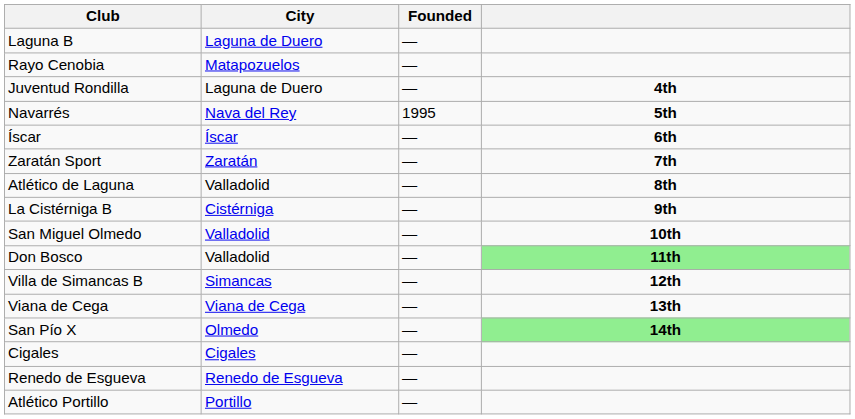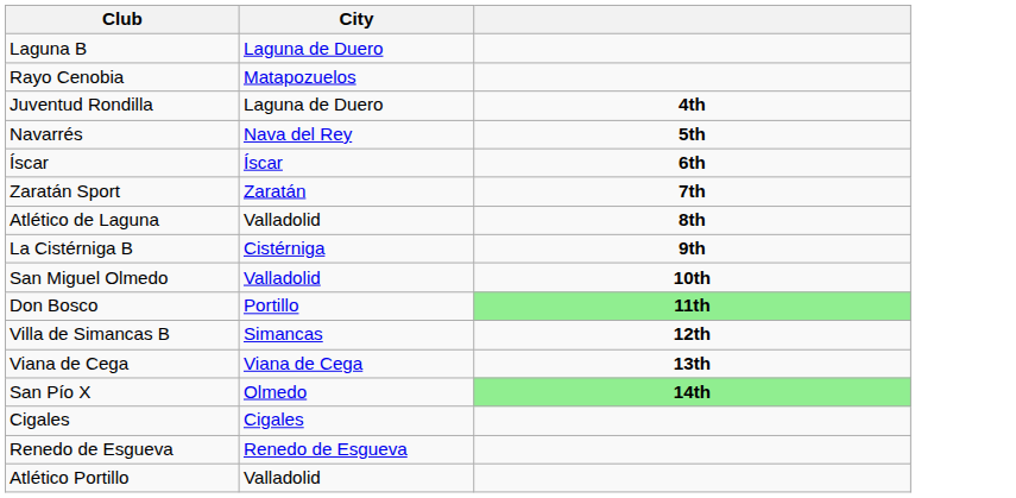 <table class="wikitable sortable">
 <tr>
 <th width=200>Club</th>
 <th width=200>City</th>
-<th width=80>Founded</th>
 <th width=380></th>
 </tr>
 <tr>
 <td>Laguna B</td>
 <td><a href='#'>Laguna de Duero</a></td>
-<td>—</td>
 <td align=center><strong></strong></td>
 </tr>
 <tr>
 <td>Rayo Cenobia</td>
 <td><a href='#'>Matapozuelos</a></td>
-<td>—</td>
 <td align=center><strong></strong></td>
 </tr>
 <tr>
 <td>Juventud Rondilla</td>
 <td>Laguna de Duero</td>
-<td>—</td>
 <td align=center><strong>4th</strong></td>
 </tr>
 <tr>
 <td>Navarrés</td>
 <td><a href='#'>Nava del Rey</a></td>
-<td>1995</td>
 <td align=center><strong>5th</strong></td>
 </tr>
 <tr>
 <td>Íscar</td>
 <td><a href='#'>Íscar</a></td>
-<td>—</td>
 <td align=center><strong>6th</strong></td>
 </tr>
 <tr>
 <td>Zaratán Sport</td>
 <td><a href='#'>Zaratán</a></td>
-<td>—</td>
 <td align=center><strong>7th</strong></td>
 </tr>
 <tr>
 <td>Atlético de Laguna</td>
 <td>Valladolid</td>
-<td>—</td>
 <td align=center><strong>8th</strong></td>
 </tr>
 <tr>
 <td>La Cistérniga B</td>
 <td><a href='#'>Cistérniga</a></td>
-<td>—</td>
 <td align=center><strong>9th</strong></td>
 </tr>
 <tr>
 <td>San Miguel Olmedo</td>
 <td><a href='#'>Valladolid</a></td>
-<td>—</td>
 <td align=center><strong>10th</strong></td>
 </tr>
 <tr>
 <td>Don Bosco</td>
-<td>Valladolid</td>
-<td>—</td>
+<td><a href='#'>Portillo</a></td>
 <td align=center style="background: lightgreen;"><strong>11th</strong></td>
 </tr>
 <tr>
 <td>Villa de Simancas B</td>
 <td><a href='#'>Simancas</a></td>
-<td>—</td>
 <td align=center><strong>12th</strong></td>
 </tr>
 <tr>
 <td>Viana de Cega</td>
 <td><a href='#'>Viana de Cega</a></td>
-<td>—</td>
 <td align=center><strong>13th</strong></td>
 </tr>
 <tr>
 <td>San Pío X</td>
 <td><a href='#'>Olmedo</a></td>
-<td>—</td>
 <td align=center style="background: lightgreen;"><strong>14th</strong></td>
 </tr>
 <tr>
 <td>Cigales</td>
 <td><a href='#'>Cigales</a></td>
-<td>—</td>
 <td align=center><strong></strong></td>
 </tr>
 <tr>
 <td>Renedo de Esgueva</td>
 <td><a href='#'>Renedo de Esgueva</a></td>
-<td>—</td>
 <td align=center><strong></strong></td>
 </tr>
 <tr>
 <td>Atlético Portillo</td>
-<td><a href='#'>Portillo</a></td>
-<td>—</td>
+<td>Valladolid</td>
 <td align=center><strong></strong></td>
 </tr>
 </table>
